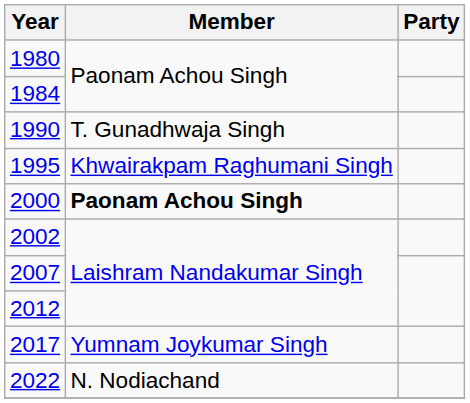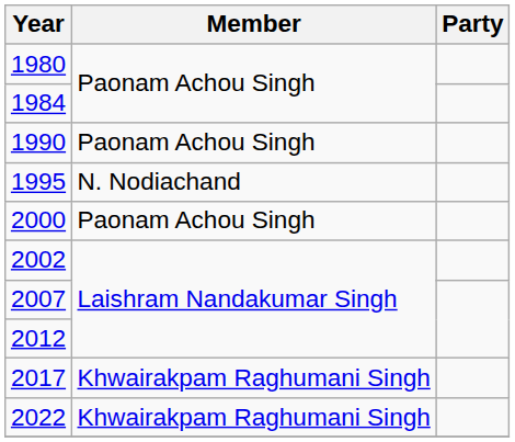 <table class="wikitable">
 <tr>
 <th>Year</th>
 <th>Member</th>
 <th colspan="2">Party</th>
 </tr>
 <tr>
 <td><a href='#'>1980</a></td>
 <td rowspan="2">Paonam Achou Singh</td>
 <td></td>
 </tr>
 <tr>
 <td><a href='#'>1984</a></td>
 <td></td>
 </tr>
 <tr>
 <td><a href='#'>1990</a></td>
-<td>T. Gunadhwaja Singh</td>
+<td>Paonam Achou Singh</td>
 </tr>
 <tr>
 <td><a href='#'>1995</a></td>
-<td><a href='#'>Khwairakpam Raghumani Singh</a></td>
+<td>N. Nodiachand</td>
 <td></td>
 </tr>
 <tr>
 <td><a href='#'>2000</a></td>
-<td><strong>Paonam Achou Singh</strong></td>
+<td>Paonam Achou Singh</td>
 <td></td>
 </tr>
 <tr>
 <td><a href='#'>2002</a></td>
 <td rowspan="3"><a href='#'>Laishram Nandakumar Singh</a></td>
 <td></td>
 </tr>
 <tr>
 <td><a href='#'>2007</a></td>
 </tr>
 <tr>
 <td><a href='#'>2012</a></td>
 </tr>
 <tr>
 <td><a href='#'>2017</a></td>
-<td><a href='#'>Yumnam Joykumar Singh</a></td>
+<td><a href='#'>Khwairakpam Raghumani Singh</a></td>
 <td></td>
 </tr>
 <tr>
 <td><a href='#'>2022</a></td>
-<td>N. Nodiachand</td>
+<td><a href='#'>Khwairakpam Raghumani Singh</a></td>
 <td></td>
 </tr>
 <tr>
 </tr>
 </table>
